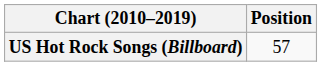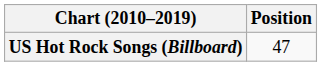 <table class="wikitable plainrowheaders" style="text-align:center">
 <tr>
 <th scope="col">Chart (2010–2019)</th>
 <th scope="col">Position</th>
 </tr>
 <tr>
 <th scope="row">US Hot Rock Songs (<em>Billboard</em>)</th>
-<td>57</td>
+<td>47</td>
 </tr>
 </table>
